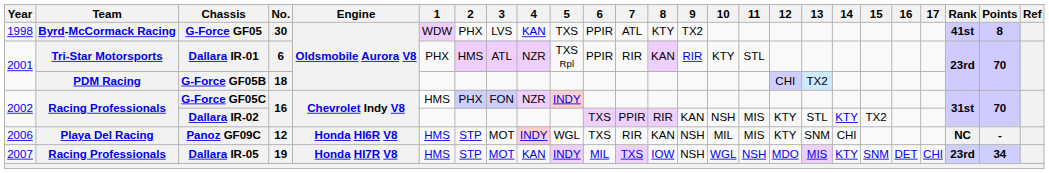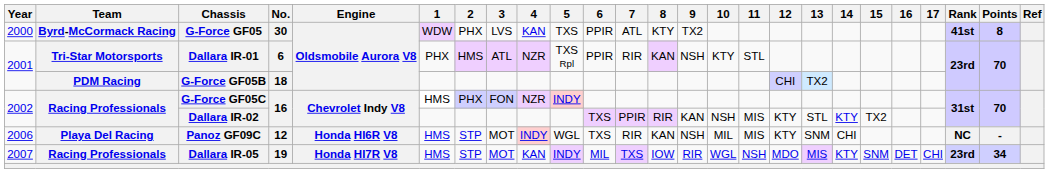 <table class="wikitable" style="text-align:center; font-size:85%">
 <tr>
 <th>Year</th>
 <th>Team</th>
 <th>Chassis</th>
 <th>No.</th>
 <th>Engine</th>
 <th>1</th>
 <th>2</th>
 <th>3</th>
 <th>4</th>
 <th>5</th>
 <th>6</th>
 <th>7</th>
 <th>8</th>
 <th>9</th>
 <th>10</th>
 <th>11</th>
 <th>12</th>
 <th>13</th>
 <th>14</th>
 <th>15</th>
 <th>16</th>
 <th>17</th>
 <th>Rank</th>
 <th>Points</th>
 <th>Ref</th>
 </tr>
 <tr>
-<td><a href='#'>1998</a></td>
+<td><a href='#'>2000</a></td>
 <th nowrap><a href='#'>Byrd</a>-<a href='#'>McCormack Racing</a></th>
 <th nowrap><a href='#'>G-Force</a> GF05</th>
 <th>30</th>
 <th rowspan=3><a href='#'>Oldsmobile</a> <a href='#'>Aurora</a> <a href='#'>V8</a></th>
 <td style="background:#EFCFFF;">WDW<br></td>
 <td>PHX</td>
 <td>LVS</td>
 <td><a href='#'>KAN</a></td>
 <td>TXS</td>
 <td>PPIR</td>
 <td>ATL</td>
 <td>KTY</td>
 <td>TX2</td>
 <td></td>
 <td></td>
 <td></td>
 <td></td>
 <td></td>
 <td></td>
 <td></td>
 <td></td>
 <th style="background:#CFCAFF;"><strong>41st</strong></th>
 <th style="background:#CFCAFF;"><strong>8</strong></th>
 <th></th>
 </tr>
 <tr>
 <td rowspan=2><a href='#'>2001</a></td>
 <th nowrap><a href='#'>Tri-Star Motorsports</a></th>
 <th nowrap><a href='#'>Dallara</a> IR-01</th>
 <th>6</th>
 <td>PHX</td>
 <td style="background:#EFCFFF;">HMS<br></td>
 <td style="background:#EFCFFF;">ATL<br></td>
 <td style="background:#EFCFFF;">NZR<br></td>
 <td>TXS<br><small>Rpl</small></td>
 <td>PPIR</td>
 <td>RIR</td>
 <td style="background:#EFCFFF;">KAN<br></td>
-<td><a href='#'>RIR</a></td>
+<td>NSH</td>
 <td>KTY</td>
 <td>STL</td>
 <td></td>
 <td></td>
 <td></td>
 <td></td>
 <td></td>
 <td></td>
 <th rowspan=2 style="background:#CFCAFF;"><strong>23rd</strong></th>
 <th rowspan=2 style="background:#CFCAFF;"><strong>70</strong></th>
 <th rowspan=2></th>
 </tr>
 <tr>
 <th nowrap><a href='#'>PDM Racing</a></th>
 <th nowrap><a href='#'>G-Force</a> GF05B</th>
 <th>18</th>
 <td></td>
 <td></td>
 <td></td>
 <td></td>
 <td></td>
 <td></td>
 <td></td>
 <td></td>
 <td></td>
 <td></td>
 <td></td>
 <td style="background:#CFCFFF;">CHI<br></td>
 <td style="background:#CFEAFF;">TX2<br></td>
 <td></td>
 <td></td>
 <td></td>
 <td></td>
 </tr>
 <tr>
 <td rowspan=2><a href='#'>2002</a></td>
 <th rowspan=2 nowrap><a href='#'>Racing Professionals</a></th>
 <th nowrap><a href='#'>G-Force</a> GF05C</th>
 <th rowspan=2>16</th>
 <th rowspan=2 nowrap><a href='#'>Chevrolet</a> Indy <a href='#'>V8</a></th>
 <td style="background:#FFFFFF;">HMS<br></td>
 <td style="background:#CFCFFF;">PHX<br></td>
 <td style="background:#CFCFFF;">FON<br></td>
 <td style="background:#EFCFFF;">NZR<br></td>
 <td style="background:#FFCFCF;"><a href='#'>INDY</a><br></td>
 <td></td>
 <td></td>
 <td></td>
 <td></td>
 <td></td>
 <td></td>
 <td></td>
 <td></td>
 <td></td>
 <td></td>
 <td></td>
 <td></td>
 <th rowspan=2 style="background:#CFCAFF;"><strong>31st</strong></th>
 <th rowspan=2 style="background:#CFCAFF;"><strong>70</strong></th>
 <th rowspan=2></th>
 </tr>
 <tr>
 <th nowrap><a href='#'>Dallara</a> IR-02</th>
 <td></td>
 <td></td>
 <td></td>
 <td></td>
 <td></td>
 <td style="background:#EFCFFF;">TXS<br></td>
 <td style="background:#EFCFFF;">PPIR<br></td>
 <td style="background:#EFCFFF;">RIR<br></td>
 <td>KAN</td>
 <td>NSH</td>
 <td>MIS</td>
 <td>KTY</td>
 <td>STL</td>
 <td><a href='#'>KTY</a></td>
 <td>TX2</td>
 <td></td>
 <td></td>
 </tr>
 <tr>
 <td><a href='#'>2006</a></td>
 <th nowrap><a href='#'>Playa Del Racing</a></th>
 <th nowrap><a href='#'>Panoz</a> GF09C</th>
 <th>12</th>
 <th><a href='#'>Honda</a> <a href='#'>HI6R</a> <a href='#'>V8</a></th>
 <td><a href='#'>HMS</a></td>
 <td><a href='#'>STP</a></td>
 <td>MOT</td>
 <td style="background:#FFCFCF;"><a href='#'>INDY</a><br></td>
 <td>WGL</td>
 <td>TXS</td>
 <td>RIR</td>
 <td>KAN</td>
 <td>NSH</td>
 <td>MIL</td>
 <td>MIS</td>
 <td>KTY</td>
 <td>SNM</td>
 <td>CHI</td>
 <td></td>
 <td></td>
 <td></td>
 <th>NC</th>
 <th>-</th>
 <th></th>
 </tr>
 <tr>
 <td><a href='#'>2007</a></td>
 <th nowrap><a href='#'>Racing Professionals</a></th>
 <th nowrap><a href='#'>Dallara</a> IR-05</th>
 <th>19</th>
 <th><a href='#'>Honda</a> <a href='#'>HI7R</a> <a href='#'>V8</a></th>
 <td><a href='#'>HMS</a></td>
 <td><a href='#'>STP</a></td>
 <td><a href='#'>MOT</a></td>
 <td><a href='#'>KAN</a></td>
 <td style="background:#EFCFFF;"><a href='#'>INDY</a><br></td>
 <td><a href='#'>MIL</a></td>
 <td style="background:#EFCFFF;"><a href='#'>TXS</a><br></td>
 <td><a href='#'>IOW</a></td>
-<td>NSH</td>
+<td><a href='#'>RIR</a></td>
 <td><a href='#'>WGL</a></td>
 <td><a href='#'>NSH</a></td>
 <td><a href='#'>MDO</a></td>
 <td style="background:#EFCFFF;"><a href='#'>MIS</a><br></td>
 <td><a href='#'>KTY</a></td>
 <td><a href='#'>SNM</a></td>
 <td><a href='#'>DET</a></td>
 <td><a href='#'>CHI</a></td>
 <th style="background:#CFCFFF;"><strong>23rd</strong></th>
 <th style="background:#CFCFFF;"><strong>34</strong></th>
 <th></th>
 </tr>
 <tr>
 <th colspan="25"></th>
 </tr>
 </table>
